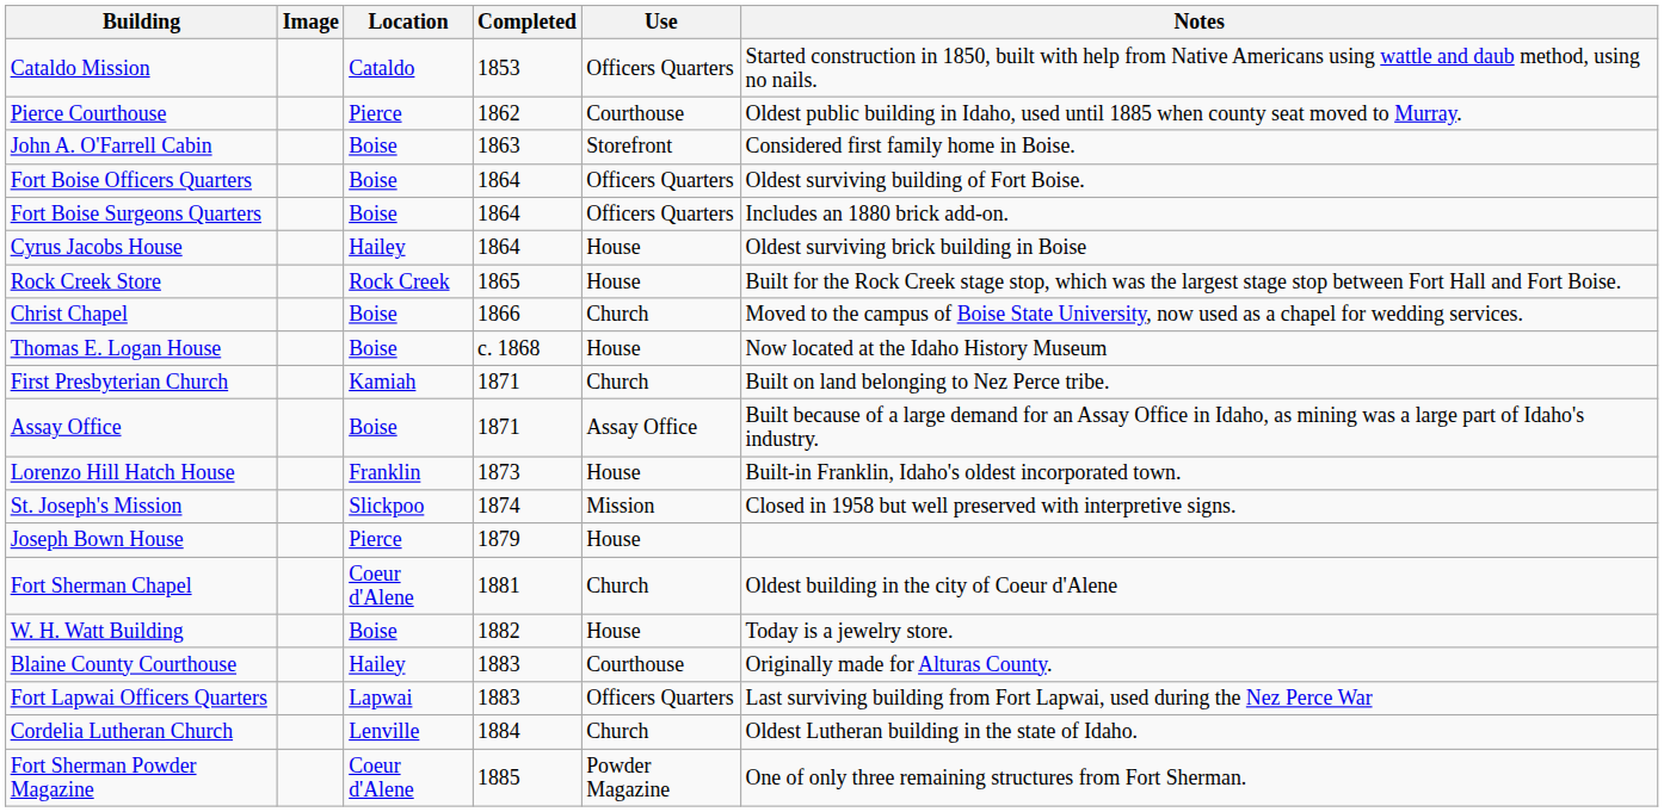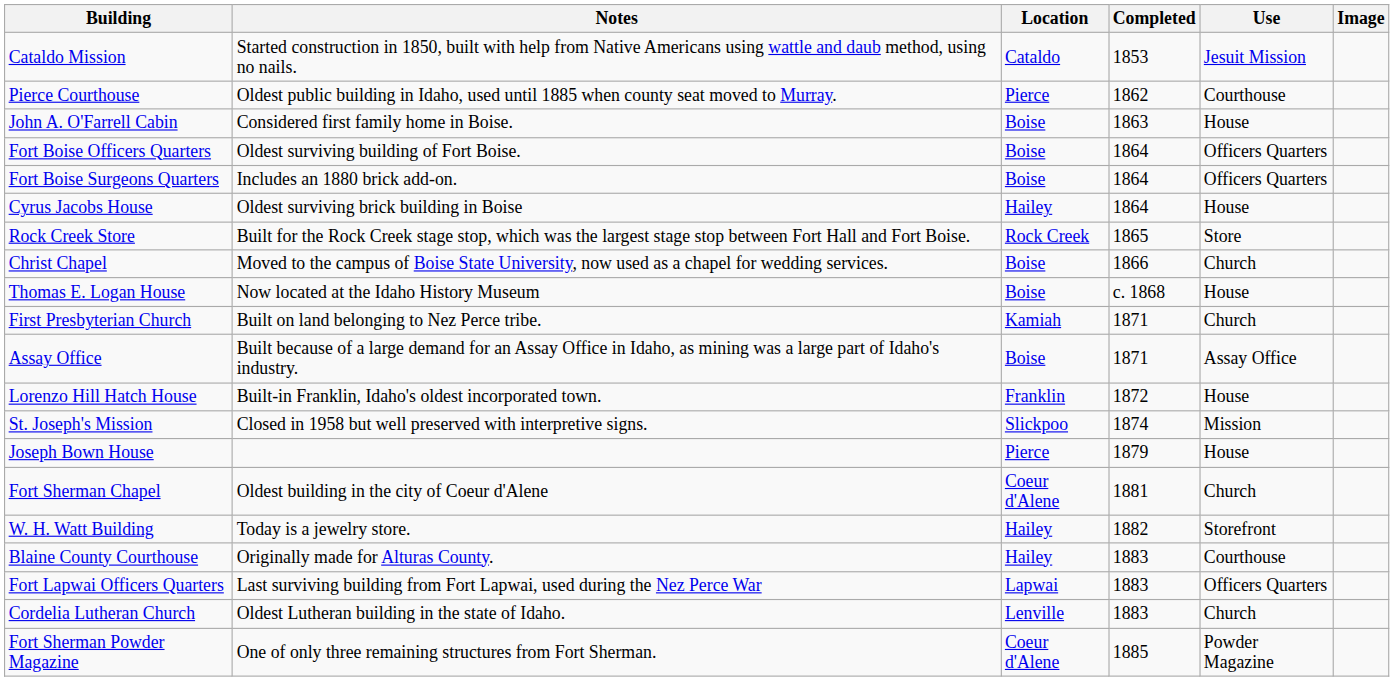 <table class="wikitable">
 <tr>
 <th>Building</th>
-<th>Image</th>
+<th>Notes</th>
 <th>Location</th>
 <th>Completed</th>
 <th>Use</th>
-<th>Notes</th>
+<th>Image</th>
 </tr>
 <tr>
 <td><a href='#'>Cataldo Mission</a></td>
-<td></td>
+<td>Started construction in 1850, built with help from Native Americans using <a href='#'>wattle and daub</a> method, using no nails.</td>
 <td><a href='#'>Cataldo</a></td>
 <td>1853</td>
-<td>Officers Quarters</td>
-<td>Started construction in 1850, built with help from Native Americans using <a href='#'>wattle and daub</a> method, using no nails.</td>
+<td><a href='#'>Jesuit Mission</a></td>
+<td></td>
 </tr>
 <tr>
 <td><a href='#'>Pierce Courthouse</a></td>
-<td></td>
+<td>Oldest public building in Idaho, used until 1885 when county seat moved to <a href='#'>Murray</a>.</td>
 <td><a href='#'>Pierce</a></td>
 <td>1862</td>
 <td>Courthouse</td>
-<td>Oldest public building in Idaho, used until 1885 when county seat moved to <a href='#'>Murray</a>.</td>
+<td></td>
 </tr>
 <tr>
 <td><a href='#'>John A. O'Farrell Cabin</a></td>
-<td></td>
+<td>Considered first family home in Boise.</td>
 <td><a href='#'>Boise</a></td>
 <td>1863</td>
-<td>Storefront</td>
-<td>Considered first family home in Boise.</td>
+<td>House</td>
+<td></td>
 </tr>
 <tr>
 <td><a href='#'>Fort Boise Officers Quarters</a></td>
-<td></td>
+<td>Oldest surviving building of Fort Boise.</td>
 <td><a href='#'>Boise</a></td>
 <td>1864</td>
 <td>Officers Quarters</td>
-<td>Oldest surviving building of Fort Boise.</td>
+<td></td>
 </tr>
 <tr>
 <td><a href='#'>Fort Boise Surgeons Quarters</a></td>
-<td></td>
+<td>Includes an 1880 brick add-on.</td>
 <td><a href='#'>Boise</a></td>
 <td>1864</td>
 <td>Officers Quarters</td>
-<td>Includes an 1880 brick add-on.</td>
+<td></td>
 </tr>
 <tr>
 <td><a href='#'>Cyrus Jacobs House</a></td>
-<td></td>
+<td>Oldest surviving brick building in Boise</td>
 <td><a href='#'>Hailey</a></td>
 <td>1864</td>
 <td>House</td>
-<td>Oldest surviving brick building in Boise</td>
+<td></td>
 </tr>
 <tr>
 <td><a href='#'>Rock Creek Store</a></td>
-<td></td>
+<td>Built for the Rock Creek stage stop, which was the largest stage stop between Fort Hall and Fort Boise.</td>
 <td><a href='#'>Rock Creek</a></td>
 <td>1865</td>
-<td>House</td>
-<td>Built for the Rock Creek stage stop, which was the largest stage stop between Fort Hall and Fort Boise.</td>
+<td>Store</td>
+<td></td>
 </tr>
 <tr>
 <td><a href='#'>Christ Chapel</a></td>
-<td></td>
+<td>Moved to the campus of <a href='#'>Boise State University</a>, now used as a chapel for wedding services.</td>
 <td><a href='#'>Boise</a></td>
 <td>1866</td>
 <td>Church</td>
-<td>Moved to the campus of <a href='#'>Boise State University</a>, now used as a chapel for wedding services.</td>
+<td></td>
 </tr>
 <tr>
 <td><a href='#'>Thomas E. Logan House</a></td>
-<td></td>
+<td>Now located at the Idaho History Museum</td>
 <td><a href='#'>Boise</a></td>
 <td>c. 1868</td>
 <td>House</td>
-<td>Now located at the Idaho History Museum</td>
+<td></td>
 </tr>
 <tr>
 <td><a href='#'>First Presbyterian Church</a></td>
-<td></td>
+<td>Built on land belonging to Nez Perce tribe.</td>
 <td><a href='#'>Kamiah</a></td>
 <td>1871</td>
 <td>Church</td>
-<td>Built on land belonging to Nez Perce tribe.</td>
+<td></td>
 </tr>
 <tr>
 <td><a href='#'>Assay Office</a></td>
-<td></td>
+<td>Built because of a large demand for an Assay Office in Idaho, as mining was a large part of Idaho's industry.</td>
 <td><a href='#'>Boise</a></td>
 <td>1871</td>
 <td>Assay Office</td>
-<td>Built because of a large demand for an Assay Office in Idaho, as mining was a large part of Idaho's industry.</td>
+<td></td>
 </tr>
 <tr>
 <td><a href='#'>Lorenzo Hill Hatch House</a></td>
+<td>Built-in Franklin, Idaho's oldest incorporated town.</td>
+<td><a href='#'>Franklin</a></td>
+<td>1872</td>
+<td>House</td>
 <td></td>
-<td><a href='#'>Franklin</a></td>
-<td>1873</td>
-<td>House</td>
-<td>Built-in Franklin, Idaho's oldest incorporated town.</td>
 </tr>
 <tr>
 <td><a href='#'>St. Joseph's Mission</a></td>
-<td></td>
+<td>Closed in 1958 but well preserved with interpretive signs.</td>
 <td><a href='#'>Slickpoo</a></td>
 <td>1874</td>
 <td>Mission</td>
-<td>Closed in 1958 but well preserved with interpretive signs.</td>
+<td></td>
 </tr>
 <tr>
 <td><a href='#'>Joseph Bown House</a></td>
 <td></td>
 <td><a href='#'>Pierce</a></td>
 <td>1879</td>
 <td>House</td>
 <td></td>
 </tr>
 <tr>
 <td><a href='#'>Fort Sherman Chapel</a></td>
-<td></td>
+<td>Oldest building in the city of Coeur d'Alene</td>
 <td><a href='#'>Coeur d'Alene</a></td>
 <td>1881</td>
 <td>Church</td>
-<td>Oldest building in the city of Coeur d'Alene</td>
+<td></td>
 </tr>
 <tr>
 <td><a href='#'>W. H. Watt Building</a></td>
+<td>Today is a jewelry store.</td>
+<td><a href='#'>Hailey</a></td>
+<td>1882</td>
+<td>Storefront</td>
 <td></td>
-<td><a href='#'>Boise</a></td>
-<td>1882</td>
-<td>House</td>
-<td>Today is a jewelry store.</td>
 </tr>
 <tr>
 <td><a href='#'>Blaine County Courthouse</a></td>
-<td></td>
+<td>Originally made for <a href='#'>Alturas County</a>.</td>
 <td><a href='#'>Hailey</a></td>
 <td>1883</td>
 <td>Courthouse</td>
-<td>Originally made for <a href='#'>Alturas County</a>.</td>
+<td></td>
 </tr>
 <tr>
 <td><a href='#'>Fort Lapwai Officers Quarters</a></td>
-<td></td>
+<td>Last surviving building from Fort Lapwai, used during the <a href='#'>Nez Perce War</a></td>
 <td><a href='#'>Lapwai</a></td>
 <td>1883</td>
 <td>Officers Quarters</td>
-<td>Last surviving building from Fort Lapwai, used during the <a href='#'>Nez Perce War</a></td>
+<td></td>
 </tr>
 <tr>
 <td><a href='#'>Cordelia Lutheran Church</a></td>
+<td>Oldest Lutheran building in the state of Idaho.</td>
+<td><a href='#'>Lenville</a></td>
+<td>1883</td>
+<td>Church</td>
 <td></td>
-<td><a href='#'>Lenville</a></td>
-<td>1884</td>
-<td>Church</td>
-<td>Oldest Lutheran building in the state of Idaho.</td>
 </tr>
 <tr>
 <td><a href='#'>Fort Sherman Powder Magazine</a></td>
-<td></td>
+<td>One of only three remaining structures from Fort Sherman.</td>
 <td><a href='#'>Coeur d'Alene</a></td>
 <td>1885</td>
 <td>Powder Magazine</td>
-<td>One of only three remaining structures from Fort Sherman.</td>
+<td></td>
 </tr>
 </table>
